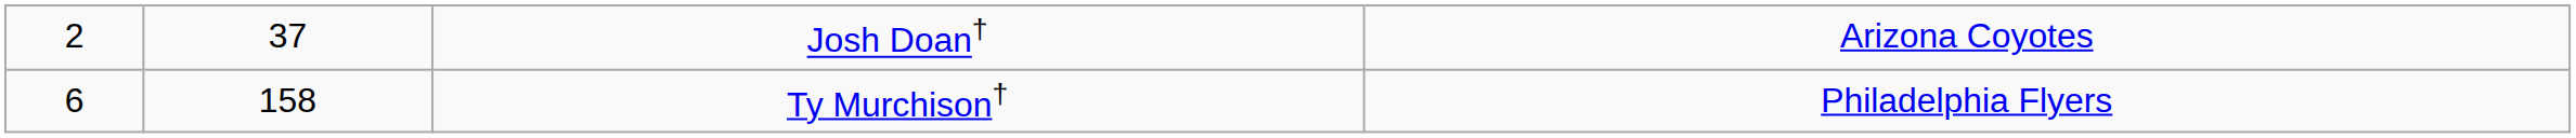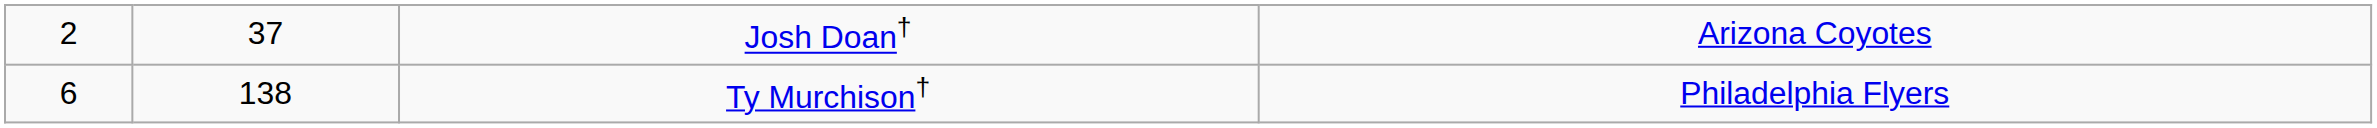 <table class="wikitable" width="60%">
 <tr align="center" bgcolor="">
 <td>2</td>
 <td>37</td>
 <td><a href='#'>Josh Doan</a><sup>†</sup></td>
 <td><a href='#'>Arizona Coyotes</a></td>
 </tr>
 <tr align="center" bgcolor="">
 <td>6</td>
-<td>158</td>
+<td>138</td>
 <td><a href='#'>Ty Murchison</a><sup>†</sup></td>
 <td><a href='#'>Philadelphia Flyers</a></td>
 </tr>
 </table>
